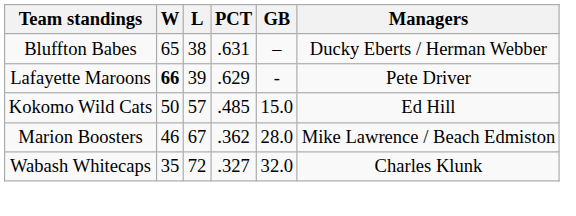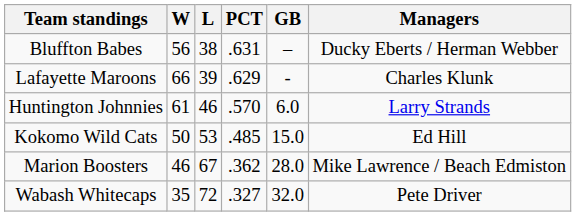 <table class="wikitable">
 <tr>
 <th>Team standings</th>
 <th>W</th>
 <th>L</th>
 <th>PCT</th>
 <th>GB</th>
 <th>Managers</th>
 </tr>
 <tr align=center>
 <td>Bluffton Babes</td>
-<td>65</td>
+<td>56</td>
 <td>38</td>
 <td>.631</td>
 <td>–</td>
 <td>Ducky Eberts / Herman Webber</td>
 </tr>
 <tr align=center>
 <td>Lafayette Maroons</td>
-<td><strong>66</strong></td>
+<td>66</td>
 <td>39</td>
 <td>.629</td>
 <td>-</td>
-<td>Pete Driver</td>
+<td>Charles Klunk</td>
+</tr>
+<tr align=center>
+<td>Huntington Johnnies</td>
+<td>61</td>
+<td>46</td>
+<td>.570</td>
+<td>6.0</td>
+<td><a href='#'>Larry Strands</a></td>
 </tr>
 <tr align=center>
 <td>Kokomo Wild Cats</td>
 <td>50</td>
-<td>57</td>
+<td>53</td>
 <td>.485</td>
 <td>15.0</td>
 <td>Ed Hill</td>
 </tr>
 <tr align=center>
 <td>Marion Boosters</td>
 <td>46</td>
 <td>67</td>
 <td>.362</td>
 <td>28.0</td>
 <td>Mike Lawrence / Beach Edmiston</td>
 </tr>
 <tr align=center>
 <td>Wabash Whitecaps</td>
 <td>35</td>
 <td>72</td>
 <td>.327</td>
 <td>32.0</td>
-<td>Charles Klunk</td>
+<td>Pete Driver</td>
 </tr>
 </table>
